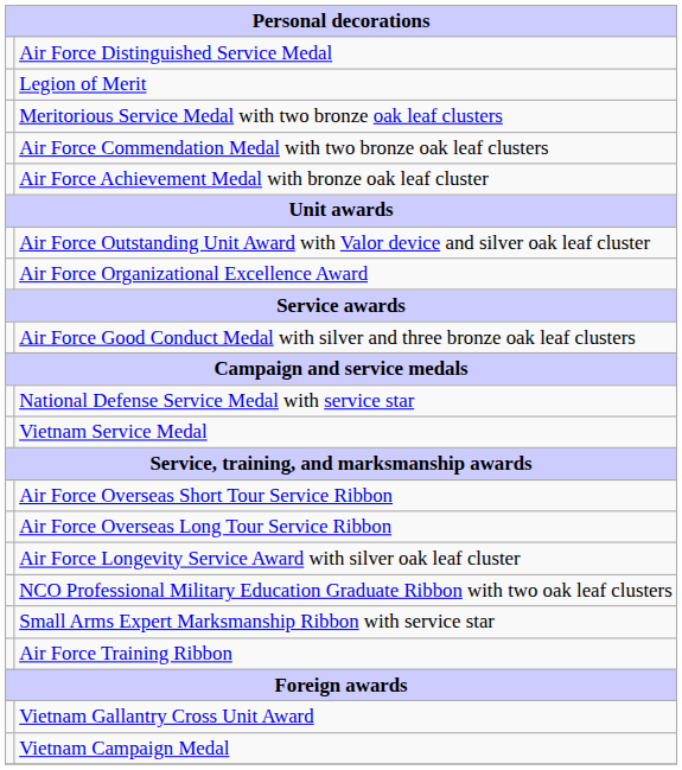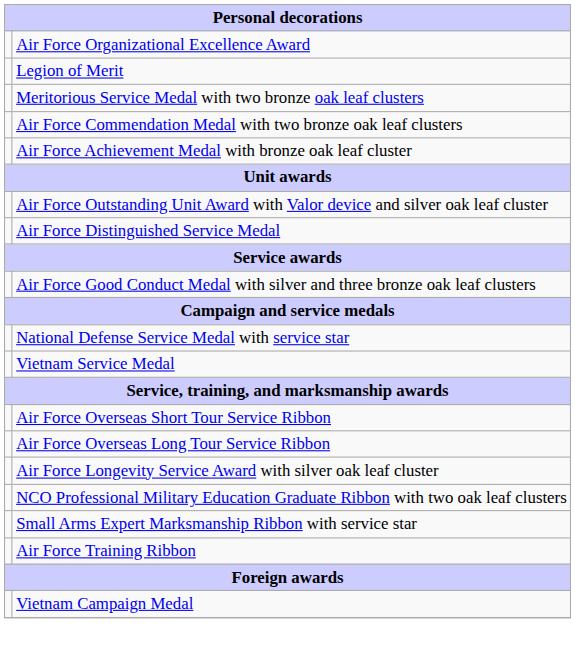 <table class="wikitable">
 <tr style="background:#ccf; text-align:center;">
 <td colspan=2><strong>Personal decorations</strong></td>
 </tr>
 <tr>
 <td></td>
-<td><a href='#'>Air Force Distinguished Service Medal</a></td>
+<td><a href='#'>Air Force Organizational Excellence Award</a></td>
 </tr>
 <tr>
 <td></td>
 <td><a href='#'>Legion of Merit</a></td>
 </tr>
 <tr>
 <td></td>
 <td><a href='#'>Meritorious Service Medal</a> with two bronze <a href='#'>oak leaf clusters</a></td>
 </tr>
 <tr>
 <td></td>
 <td><a href='#'>Air Force Commendation Medal</a> with two bronze oak leaf clusters</td>
 </tr>
 <tr>
 <td></td>
 <td><a href='#'>Air Force Achievement Medal</a> with bronze oak leaf cluster</td>
 </tr>
 <tr style="background:#ccf; text-align:center;">
 <td colspan=2><strong>Unit awards</strong></td>
 </tr>
 <tr>
 <td></td>
 <td><a href='#'>Air Force Outstanding Unit Award</a> with <a href='#'>Valor device</a> and silver oak leaf cluster</td>
 </tr>
 <tr>
 <td></td>
-<td><a href='#'>Air Force Organizational Excellence Award</a></td>
+<td><a href='#'>Air Force Distinguished Service Medal</a></td>
 </tr>
 <tr style="background:#ccf; text-align:center;">
 <td colspan=2><strong>Service awards</strong></td>
 </tr>
 <tr>
 <td></td>
 <td><a href='#'>Air Force Good Conduct Medal</a> with silver and three bronze oak leaf clusters</td>
 </tr>
 <tr style="background:#ccf; text-align:center;">
 <td colspan=2><strong>Campaign and service medals</strong></td>
 </tr>
 <tr>
 <td></td>
 <td><a href='#'>National Defense Service Medal</a> with <a href='#'>service star</a></td>
 </tr>
 <tr>
 <td></td>
 <td><a href='#'>Vietnam Service Medal</a></td>
 </tr>
 <tr style="background:#ccf; text-align:center;">
 <td colspan=2><strong>Service, training, and marksmanship awards</strong></td>
 </tr>
 <tr>
 <td></td>
 <td><a href='#'>Air Force Overseas Short Tour Service Ribbon</a></td>
 </tr>
 <tr>
 <td></td>
 <td><a href='#'>Air Force Overseas Long Tour Service Ribbon</a></td>
 </tr>
 <tr>
 <td></td>
 <td><a href='#'>Air Force Longevity Service Award</a> with silver oak leaf cluster</td>
 </tr>
 <tr>
 <td></td>
 <td><a href='#'>NCO Professional Military Education Graduate Ribbon</a> with two oak leaf clusters</td>
 </tr>
 <tr>
 <td></td>
 <td><a href='#'>Small Arms Expert Marksmanship Ribbon</a> with service star</td>
 </tr>
 <tr>
 <td></td>
 <td><a href='#'>Air Force Training Ribbon</a></td>
 </tr>
 <tr style="background:#ccf; text-align:center;">
 <td colspan=2><strong>Foreign awards</strong></td>
 </tr>
 <tr>
 <td></td>
-<td><a href='#'>Vietnam Gallantry Cross Unit Award</a></td>
-</tr>
-<tr>
-<td></td>
 <td><a href='#'>Vietnam Campaign Medal</a></td>
 </tr>
 <tr>
 </tr>
 </table>
